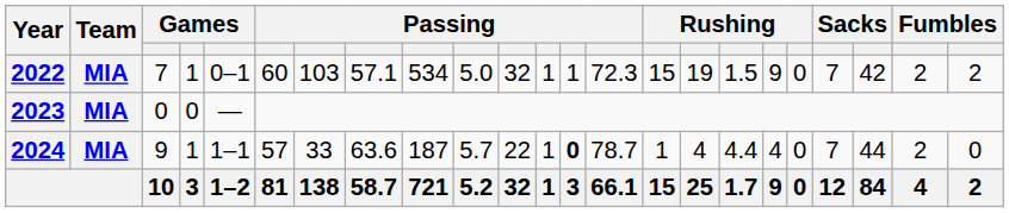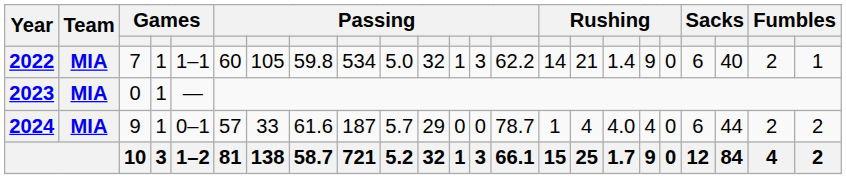 <table class="wikitable" style="text-align:center;">
 <tr>
 <th rowspan="2">Year</th>
 <th rowspan="2">Team</th>
 <th colspan="3">Games</th>
 <th colspan="9">Passing</th>
 <th colspan="5">Rushing</th>
 <th colspan="2">Sacks</th>
 <th colspan="2">Fumbles</th>
 </tr>
 <tr>
 <th></th>
 <th></th>
 <th></th>
 <th></th>
 <th></th>
 <th></th>
 <th></th>
 <th></th>
 <th></th>
 <th></th>
 <th></th>
 <th></th>
 <th></th>
 <th></th>
 <th></th>
 <th></th>
 <th></th>
 <th></th>
 <th></th>
 <th></th>
 <th></th>
 </tr>
 <tr>
 <th><a href='#'>2022</a></th>
 <th><a href='#'>MIA</a></th>
 <td>7</td>
 <td>1</td>
-<td>0–1</td>
+<td>1–1</td>
 <td>60</td>
-<td>103</td>
-<td>57.1</td>
+<td>105</td>
+<td>59.8</td>
 <td>534</td>
 <td>5.0</td>
 <td>32</td>
 <td>1</td>
-<td>1</td>
-<td>72.3</td>
-<td>15</td>
-<td>19</td>
-<td>1.5</td>
+<td>3</td>
+<td>62.2</td>
+<td>14</td>
+<td>21</td>
+<td>1.4</td>
 <td>9</td>
 <td>0</td>
-<td>7</td>
-<td>42</td>
+<td>6</td>
+<td>40</td>
 <td>2</td>
-<td>2</td>
+<td>1</td>
 </tr>
 <tr>
 <th><a href='#'>2023</a></th>
 <th><a href='#'>MIA</a></th>
 <td>0</td>
-<td>0</td>
+<td>1</td>
 <td>—</td>
 <td colspan="18"></td>
 </tr>
 <tr>
 <th><a href='#'>2024</a></th>
 <th><a href='#'>MIA</a></th>
 <td>9</td>
 <td>1</td>
-<td>1–1</td>
+<td>0–1</td>
 <td>57</td>
 <td>33</td>
-<td>63.6</td>
+<td>61.6</td>
 <td>187</td>
 <td>5.7</td>
-<td>22</td>
-<td>1</td>
-<td><strong>0</strong></td>
+<td>29</td>
+<td>0</td>
+<td>0</td>
 <td>78.7</td>
 <td>1</td>
 <td>4</td>
-<td>4.4</td>
+<td>4.0</td>
 <td>4</td>
 <td>0</td>
-<td>7</td>
+<td>6</td>
 <td>44</td>
 <td>2</td>
-<td>0</td>
+<td>2</td>
 </tr>
 <tr>
 <th colspan="2"></th>
 <th>10</th>
 <th>3</th>
 <th>1–2</th>
 <th>81</th>
 <th>138</th>
 <th>58.7</th>
 <th>721</th>
 <th>5.2</th>
 <th>32</th>
 <th>1</th>
 <th>3</th>
 <th>66.1</th>
 <th>15</th>
 <th>25</th>
 <th>1.7</th>
 <th>9</th>
 <th>0</th>
 <th>12</th>
 <th>84</th>
 <th>4</th>
 <th>2</th>
 </tr>
 </table>
